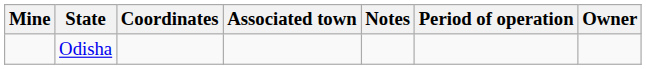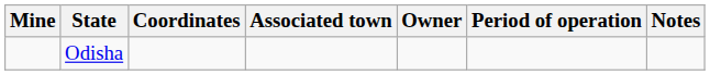 <table class="sortable wikitable">
 <tr>
 <th scope="col">Mine</th>
 <th scope="col">State</th>
 <th scope="col">Coordinates</th>
 <th scope="col">Associated town</th>
+<th scope="col">Owner</th>
+<th scopegghhhhjjjjkkkk="col">Period of operation</th>
 <th scope="col">Notes</th>
-<th scopegghhhhjjjjkkkk="col">Period of operation</th>
-<th scope="col">Owner</th>
 </tr>
 <tr>
 <td></td>
 <td><a href='#'>Odisha</a></td>
 <td></td>
 <td></td>
 <td></td>
 <td></td>
 <td></td>
 </tr>
 </table>
